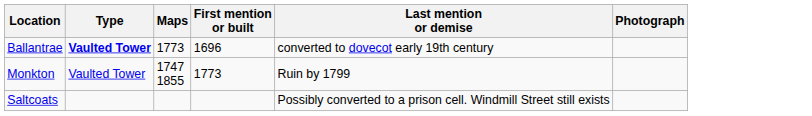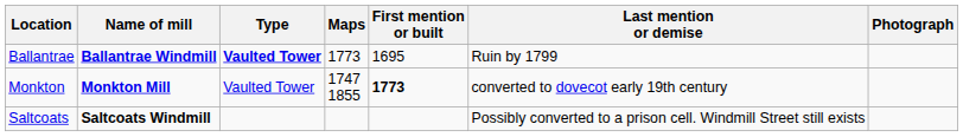 <table class="wikitable">
 <tr>
 <th>Location</th>
+<th>Name of mill</th>
 <th>Type</th>
 <th>Maps</th>
 <th>First mention<br>or built</th>
 <th>Last mention<br> or demise</th>
 <th>Photograph</th>
 </tr>
 <tr>
 <td><a href='#'>Ballantrae</a></td>
+<td><strong><a href='#'>Ballantrae Windmill</a></strong><br></td>
 <td><strong><a href='#'>Vaulted Tower</a></strong></td>
 <td>1773</td>
-<td>1696</td>
+<td>1695</td>
+<td>Ruin by 1799</td>
+<td></td>
+</tr>
+<tr>
+<td><a href='#'>Monkton</a></td>
+<td><strong><a href='#'>Monkton Mill</a></strong><br></td>
+<td><a href='#'>Vaulted Tower</a></td>
+<td>1747<br>1855</td>
+<td><strong>1773</strong></td>
 <td>converted to <a href='#'>dovecot</a> early 19th century</td>
 <td></td>
 </tr>
 <tr>
-<td><a href='#'>Monkton</a></td>
-<td><a href='#'>Vaulted Tower</a></td>
-<td>1747<br>1855</td>
-<td>1773</td>
-<td>Ruin by 1799</td>
-<td></td>
-</tr>
-<tr>
 <td><a href='#'>Saltcoats</a></td>
+<td><strong>Saltcoats Windmill</strong></td>
 <td></td>
 <td></td>
 <td></td>
 <td>Possibly converted to a prison cell. Windmill Street still exists</td>
 <td></td>
 </tr>
 </table>
